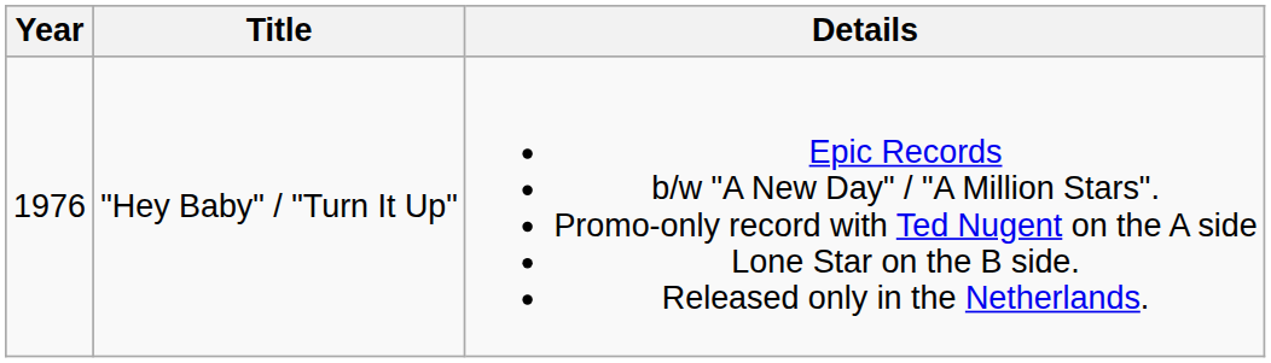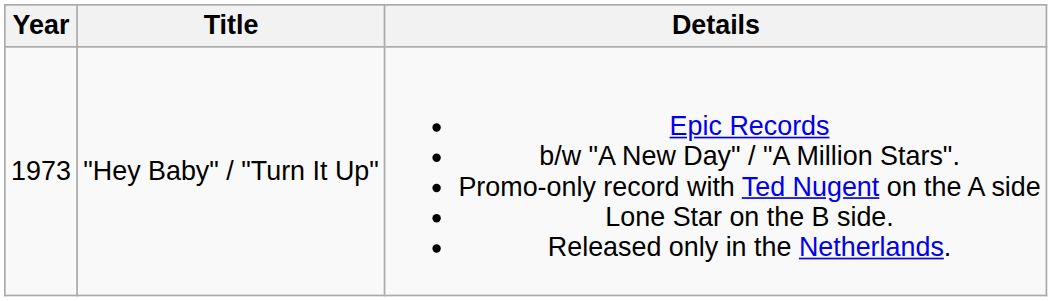 <table class="wikitable plainrowheaders" style="text-align:center;" border="1">
 <tr>
 <th>Year</th>
 <th>Title</th>
 <th>Details</th>
 </tr>
 <tr>
-<td>1976</td>
+<td>1973</td>
 <td>"Hey Baby" / "Turn It Up"</td>
 <td><br><ul><li><a href='#'>Epic Records</a></li><li>b/w "A New Day" / "A Million Stars".</li><li>Promo-only record with <a href='#'>Ted Nugent</a> on the A side</li><li>Lone Star on the B side.</li><li>Released only in the <a href='#'>Netherlands</a>.</li></ul></td>
 </tr>
 </table>
